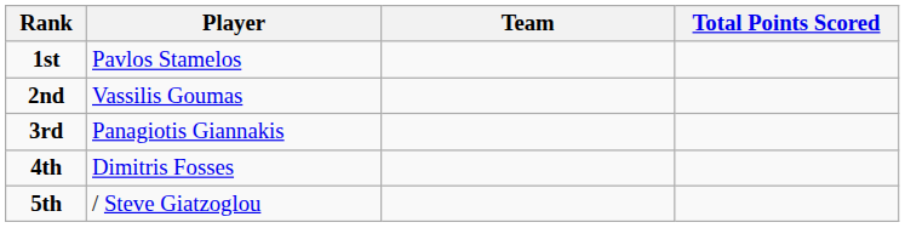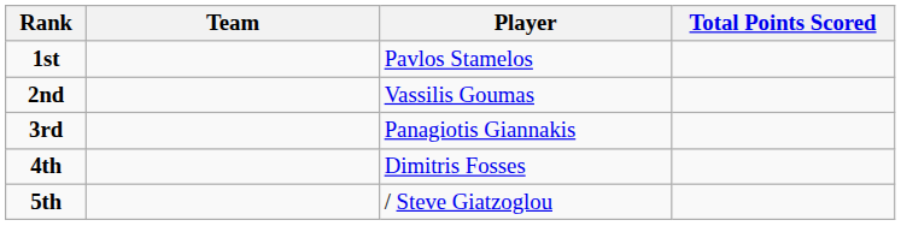 <table class="wikitable sortable">
 <tr>
 <th style="width:50px;">Rank</th>
+<th style="width:200px;">Team</th>
 <th style="width:200px;">Player</th>
-<th style="width:200px;">Team</th>
 <th style="width:150px;"><a href='#'>Total Points Scored</a></th>
 </tr>
 <tr>
 <td style="text-align:center;"><strong>1st</strong></td>
+<td></td>
 <td> <a href='#'>Pavlos Stamelos</a></td>
-<td></td>
 <td></td>
 </tr>
 <tr>
 <td style="text-align:center;"><strong>2nd</strong></td>
+<td></td>
 <td> <a href='#'>Vassilis Goumas</a></td>
-<td></td>
 <td></td>
 </tr>
 <tr>
 <td style="text-align:center;"><strong>3rd</strong></td>
+<td></td>
 <td> <a href='#'>Panagiotis Giannakis</a></td>
-<td></td>
 <td></td>
 </tr>
 <tr>
 <td style="text-align:center;"><strong>4th</strong></td>
+<td></td>
 <td> <a href='#'>Dimitris Fosses</a></td>
-<td></td>
 <td></td>
 </tr>
 <tr>
 <td style="text-align:center;"><strong>5th</strong></td>
+<td></td>
 <td>/ <a href='#'>Steve Giatzoglou</a></td>
-<td></td>
 <td></td>
 </tr>
 </table>
